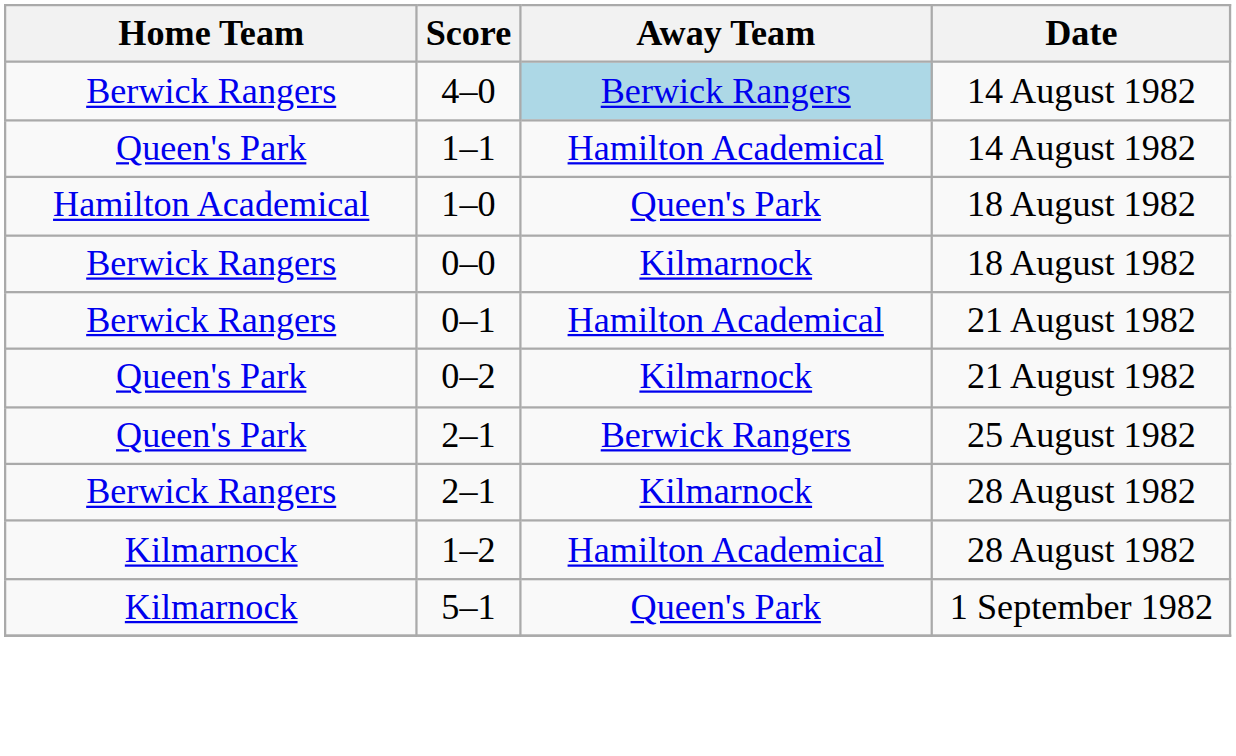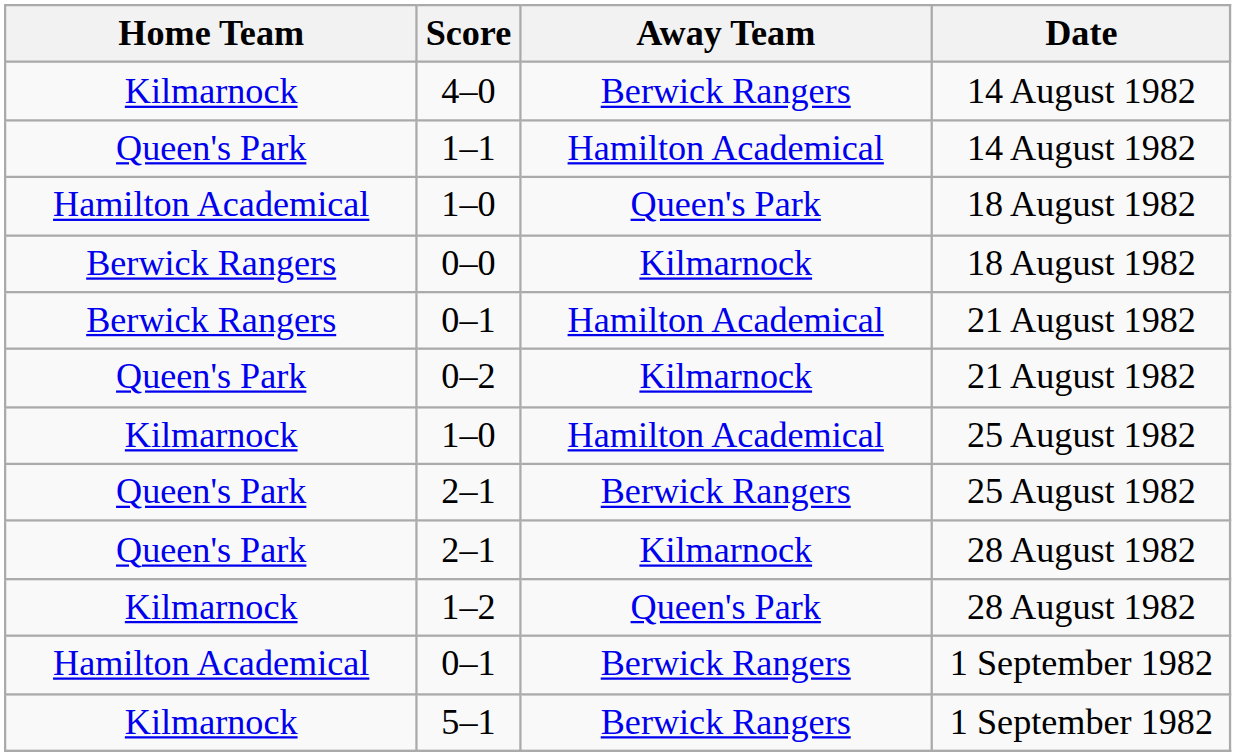 <table class="wikitable" style="text-align:center;">
 <tr>
 <th width=175>Home Team</th>
 <th width=20>Score</th>
 <th width=175>Away Team</th>
 <th width= 125>Date</th>
 </tr>
 <tr>
+<td><a href='#'>Kilmarnock</a></td>
+<td>4–0</td>
 <td><a href='#'>Berwick Rangers</a></td>
-<td>4–0</td>
-<td style="background: lightblue;"><a href='#'>Berwick Rangers</a></td>
 <td>14 August 1982</td>
 </tr>
 <tr>
 <td><a href='#'>Queen's Park</a></td>
 <td>1–1</td>
 <td><a href='#'>Hamilton Academical</a></td>
 <td>14 August 1982</td>
 </tr>
 <tr>
 <td><a href='#'>Hamilton Academical</a></td>
 <td>1–0</td>
 <td><a href='#'>Queen's Park</a></td>
 <td>18 August 1982</td>
 </tr>
 <tr>
 <td><a href='#'>Berwick Rangers</a></td>
 <td>0–0</td>
 <td><a href='#'>Kilmarnock</a></td>
 <td>18 August 1982</td>
 </tr>
 <tr>
 <td><a href='#'>Berwick Rangers</a></td>
 <td>0–1</td>
 <td><a href='#'>Hamilton Academical</a></td>
 <td>21 August 1982</td>
 </tr>
 <tr>
 <td><a href='#'>Queen's Park</a></td>
 <td>0–2</td>
 <td><a href='#'>Kilmarnock</a></td>
 <td>21 August 1982</td>
 </tr>
 <tr>
+<td><a href='#'>Kilmarnock</a></td>
+<td>1–0</td>
+<td><a href='#'>Hamilton Academical</a></td>
+<td>25 August 1982</td>
+</tr>
+<tr>
 <td><a href='#'>Queen's Park</a></td>
 <td>2–1</td>
 <td><a href='#'>Berwick Rangers</a></td>
 <td>25 August 1982</td>
 </tr>
 <tr>
-<td><a href='#'>Berwick Rangers</a></td>
+<td><a href='#'>Queen's Park</a></td>
 <td>2–1</td>
 <td><a href='#'>Kilmarnock</a></td>
 <td>28 August 1982</td>
 </tr>
 <tr>
 <td><a href='#'>Kilmarnock</a></td>
 <td>1–2</td>
+<td><a href='#'>Queen's Park</a></td>
+<td>28 August 1982</td>
+</tr>
+<tr>
 <td><a href='#'>Hamilton Academical</a></td>
-<td>28 August 1982</td>
+<td>0–1</td>
+<td><a href='#'>Berwick Rangers</a></td>
+<td>1 September 1982</td>
 </tr>
 <tr>
 <td><a href='#'>Kilmarnock</a></td>
 <td>5–1</td>
-<td><a href='#'>Queen's Park</a></td>
+<td><a href='#'>Berwick Rangers</a></td>
 <td>1 September 1982</td>
 </tr>
 <tr>
 </tr>
 </table>
